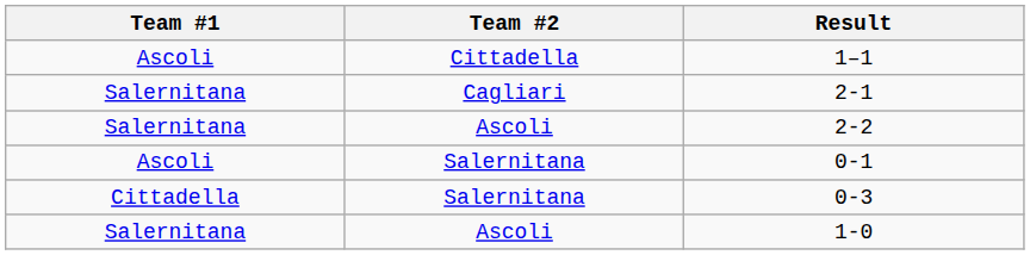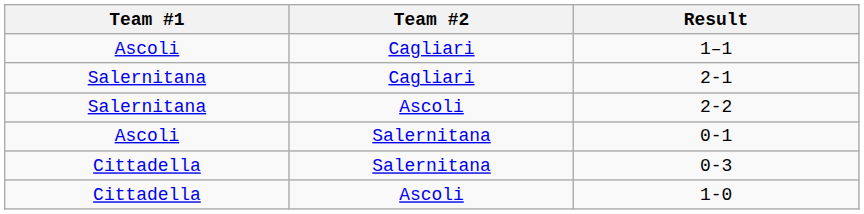 <table class="wikitable" style="text-align:center">
 <tr>
 <th width=200>Team #1</th>
 <th width=200>Team #2</th>
 <th width=200>Result</th>
 </tr>
 <tr>
 <td><a href='#'>Ascoli</a></td>
-<td><a href='#'>Cittadella</a></td>
+<td><a href='#'>Cagliari</a></td>
 <td>1–1</td>
 </tr>
 <tr>
 <td><a href='#'>Salernitana</a></td>
 <td><a href='#'>Cagliari</a></td>
 <td>2-1</td>
 </tr>
 <tr>
 <td><a href='#'>Salernitana</a></td>
 <td><a href='#'>Ascoli</a></td>
 <td>2-2</td>
 </tr>
 <tr>
 <td><a href='#'>Ascoli</a></td>
 <td><a href='#'>Salernitana</a></td>
 <td>0-1</td>
 </tr>
 <tr>
 <td><a href='#'>Cittadella</a></td>
 <td><a href='#'>Salernitana</a></td>
 <td>0-3</td>
 </tr>
 <tr>
-<td><a href='#'>Salernitana</a></td>
+<td><a href='#'>Cittadella</a></td>
 <td><a href='#'>Ascoli</a></td>
 <td>1-0</td>
 </tr>
 </table>
